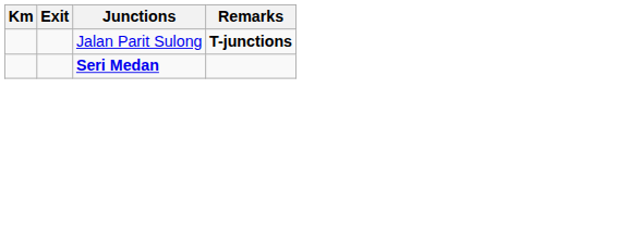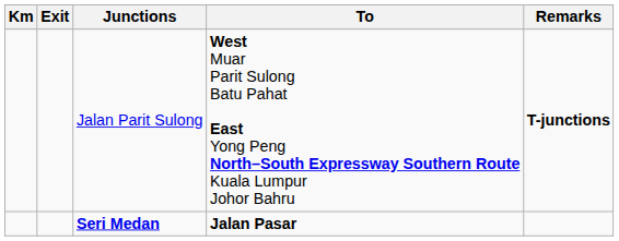 <table class="wikitable">
 <tr>
 <th>Km</th>
 <th>Exit</th>
 <th>Junctions</th>
+<th>To</th>
 <th>Remarks</th>
 </tr>
 <tr>
 <td></td>
 <td></td>
 <td><a href='#'>Jalan Parit Sulong</a></td>
+<td><strong>West</strong><br> Muar<br> Parit Sulong<br> Batu Pahat<br><br><strong>East</strong><br> Yong Peng<br>  <strong><a href='#'>North–South Expressway Southern Route</a></strong><br>Kuala Lumpur<br>Johor Bahru</td>
 <td><strong>T-junctions</strong></td>
 </tr>
 <tr>
 <td></td>
 <td></td>
 <td><strong><a href='#'>Seri Medan</a></strong></td>
+<td><strong>Jalan Pasar</strong></td>
 <td></td>
 </tr>
 </table>
